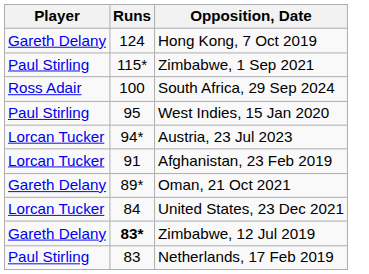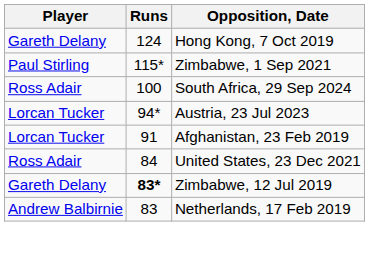 <table class="wikitable">
 <tr>
 <th>Player</th>
 <th>Runs</th>
 <th>Opposition, Date</th>
 </tr>
 <tr>
 <td><a href='#'>Gareth Delany</a></td>
 <td align=center>124</td>
 <td>Hong Kong, 7 Oct 2019</td>
 </tr>
 <tr>
 <td><a href='#'>Paul Stirling</a></td>
 <td align=center>115*</td>
 <td>Zimbabwe, 1 Sep 2021</td>
 </tr>
 <tr>
 <td><a href='#'>Ross Adair</a></td>
 <td align=center>100</td>
 <td>South Africa, 29 Sep 2024</td>
 </tr>
 <tr>
-<td><a href='#'>Paul Stirling</a></td>
-<td align=center>95</td>
-<td>West Indies, 15 Jan 2020</td>
-</tr>
-<tr>
 <td><a href='#'>Lorcan Tucker</a></td>
 <td align=center>94*</td>
 <td>Austria, 23 Jul 2023</td>
 </tr>
 <tr>
 <td><a href='#'>Lorcan Tucker</a></td>
 <td align=center>91</td>
 <td>Afghanistan, 23 Feb 2019</td>
 </tr>
 <tr>
-<td><a href='#'>Gareth Delany</a></td>
-<td align=center>89*</td>
-<td>Oman, 21 Oct 2021</td>
-</tr>
-<tr>
-<td><a href='#'>Lorcan Tucker</a></td>
+<td><a href='#'>Ross Adair</a></td>
 <td align=center>84</td>
 <td>United States, 23 Dec 2021</td>
 </tr>
 <tr>
 <td><a href='#'>Gareth Delany</a></td>
 <td align=center><strong>83*</strong></td>
 <td>Zimbabwe, 12 Jul 2019</td>
 </tr>
 <tr>
-<td><a href='#'>Paul Stirling</a></td>
+<td><a href='#'>Andrew Balbirnie</a></td>
 <td align=center>83</td>
 <td>Netherlands, 17 Feb 2019</td>
 </tr>
 </table>
